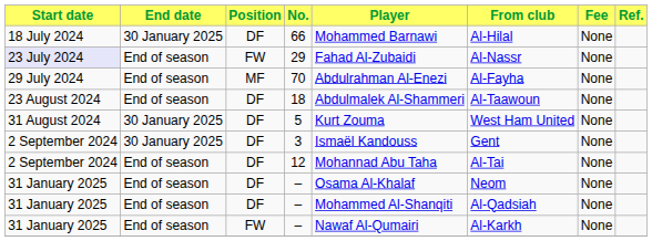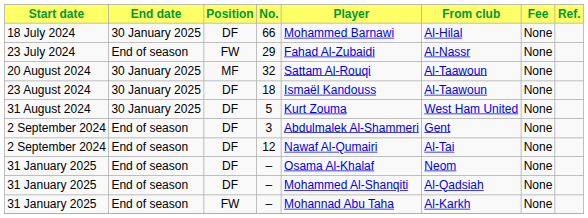 <table class="wikitable sortable">
 <tr>
 <th style="background:#FFFF66; color:#009933;"><strong>Start date</strong></th>
 <th style="background:#FFFF66; color:#009933;"><strong>End date</strong></th>
 <th style="background:#FFFF66; color:#009933;"><strong>Position</strong></th>
 <th style="background:#FFFF66; color:#009933;"><strong>No.</strong></th>
 <th style="background:#FFFF66; color:#009933;"><strong>Player</strong></th>
 <th style="background:#FFFF66; color:#009933;"><strong>From club</strong></th>
 <th style="background:#FFFF66; color:#009933;"><strong>Fee</strong></th>
 <th style="background:#FFFF66; color:#009933;"><strong>Ref.</strong></th>
 </tr>
 <tr>
 <td>18 July 2024</td>
 <td>30 January 2025</td>
 <td style="text-align:center;">DF</td>
 <td style="text-align:center;">66</td>
 <td style="text-align:left;"> <a href='#'>Mohammed Barnawi</a></td>
 <td style="text-align:left;"> <a href='#'>Al-Hilal</a></td>
 <td>None</td>
 <td></td>
 </tr>
 <tr>
-<td style="background: lavender;">23 July 2024</td>
+<td>23 July 2024</td>
 <td>End of season</td>
 <td style="text-align:center;">FW</td>
 <td style="text-align:center;">29</td>
 <td style="text-align:left;"> <a href='#'>Fahad Al-Zubaidi</a></td>
 <td style="text-align:left;"> <a href='#'>Al-Nassr</a></td>
 <td>None</td>
 <td></td>
 </tr>
 <tr>
-<td>29 July 2024</td>
-<td>End of season</td>
+<td>20 August 2024</td>
+<td>30 January 2025</td>
 <td style="text-align:center;">MF</td>
-<td style="text-align:center;">70</td>
-<td style="text-align:left;"> <a href='#'>Abdulrahman Al-Enezi</a></td>
-<td style="text-align:left;"> <a href='#'>Al-Fayha</a></td>
+<td style="text-align:center;">32</td>
+<td style="text-align:left;"> <a href='#'>Sattam Al-Rouqi</a></td>
+<td style="text-align:left;"> <a href='#'>Al-Taawoun</a></td>
 <td>None</td>
 <td></td>
 </tr>
 <tr>
 <td>23 August 2024</td>
-<td>End of season</td>
+<td>30 January 2025</td>
 <td style="text-align:center;">DF</td>
 <td style="text-align:center;">18</td>
-<td style="text-align:left;"> <a href='#'>Abdulmalek Al-Shammeri</a></td>
+<td style="text-align:left;"> <a href='#'>Ismaël Kandouss</a></td>
 <td style="text-align:left;"> <a href='#'>Al-Taawoun</a></td>
 <td>None</td>
 <td></td>
 </tr>
 <tr>
 <td>31 August 2024</td>
 <td>30 January 2025</td>
 <td style="text-align:center;">DF</td>
 <td style="text-align:center;">5</td>
 <td style="text-align:left;"> <a href='#'>Kurt Zouma</a></td>
 <td style="text-align:left;"> <a href='#'>West Ham United</a></td>
 <td>None</td>
 <td></td>
 </tr>
 <tr>
 <td>2 September 2024</td>
-<td>30 January 2025</td>
+<td>End of season</td>
 <td style="text-align:center;">DF</td>
 <td style="text-align:center;">3</td>
-<td style="text-align:left;"> <a href='#'>Ismaël Kandouss</a></td>
+<td style="text-align:left;"> <a href='#'>Abdulmalek Al-Shammeri</a></td>
 <td style="text-align:left;"> <a href='#'>Gent</a></td>
 <td>None</td>
 <td></td>
 </tr>
 <tr>
 <td>2 September 2024</td>
 <td>End of season</td>
 <td style="text-align:center;">DF</td>
 <td style="text-align:center;">12</td>
-<td style="text-align:left;"> <a href='#'>Mohannad Abu Taha</a></td>
+<td style="text-align:left;"> <a href='#'>Nawaf Al-Qumairi</a></td>
 <td style="text-align:left;"> <a href='#'>Al-Tai</a></td>
 <td>None</td>
 <td></td>
 </tr>
 <tr>
 <td>31 January 2025</td>
 <td>End of season</td>
 <td style="text-align:center;">DF</td>
 <td style="text-align:center;">–</td>
 <td style="text-align:left;"> <a href='#'>Osama Al-Khalaf</a></td>
 <td style="text-align:left;"> <a href='#'>Neom</a></td>
 <td>None</td>
 <td></td>
 </tr>
 <tr>
 <td>31 January 2025</td>
 <td>End of season</td>
 <td style="text-align:center;">DF</td>
 <td style="text-align:center;">–</td>
 <td style="text-align:left;"> <a href='#'>Mohammed Al-Shanqiti</a></td>
 <td style="text-align:left;"> <a href='#'>Al-Qadsiah</a></td>
 <td>None</td>
 <td></td>
 </tr>
 <tr>
 <td>31 January 2025</td>
 <td>End of season</td>
 <td style="text-align:center;">FW</td>
 <td style="text-align:center;">–</td>
-<td style="text-align:left;"> <a href='#'>Nawaf Al-Qumairi</a></td>
+<td style="text-align:left;"> <a href='#'>Mohannad Abu Taha</a></td>
 <td style="text-align:left;"> <a href='#'>Al-Karkh</a></td>
 <td>None</td>
 <td></td>
 </tr>
 <tr>
 </tr>
 </table>
